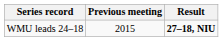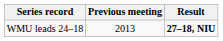 <table class="wikitable">
 <tr align="center">
 <th>Series record</th>
 <th>Previous meeting</th>
 <th>Result</th>
 </tr>
 <tr align="center">
 <td>WMU leads 24–18</td>
-<td>2015</td>
+<td>2013</td>
 <td><strong>27–18, NIU</strong></td>
 </tr>
 </table>
